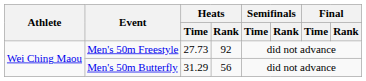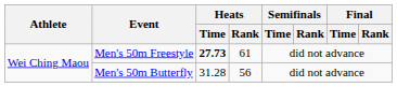 <table class=wikitable style="font-size:90%">
 <tr>
 <th rowspan="2">Athlete</th>
 <th rowspan="2">Event</th>
 <th colspan="2">Heats</th>
 <th colspan="2">Semifinals</th>
 <th colspan="2">Final</th>
 </tr>
 <tr>
 <th>Time</th>
 <th>Rank</th>
 <th>Time</th>
 <th>Rank</th>
 <th>Time</th>
 <th>Rank</th>
 </tr>
 <tr>
 <td rowspan="2"><a href='#'>Wei Ching Maou</a></td>
 <td><a href='#'>Men's 50m Freestyle</a></td>
-<td align=center>27.73</td>
-<td align=center>92</td>
+<td align=center><strong>27.73</strong></td>
+<td align=center>61</td>
 <td align=center colspan=4>did not advance</td>
 </tr>
 <tr>
 <td><a href='#'>Men's 50m Butterfly</a></td>
-<td align=center>31.29</td>
+<td align=center>31.28</td>
 <td align=center>56</td>
 <td align=center colspan=4>did not advance</td>
 </tr>
 </table>
